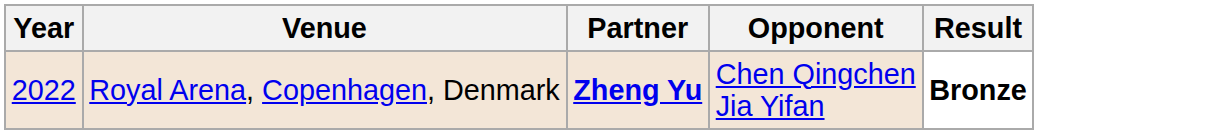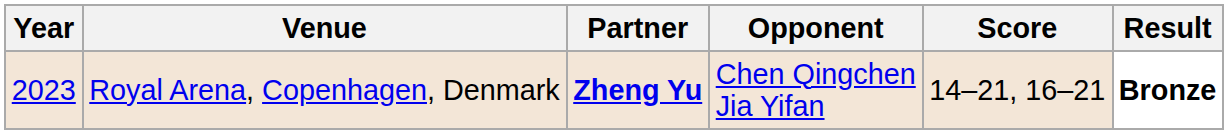 <table class="sortable wikitable" style="font-size: 90%;">
 <tr>
 <th>Year</th>
 <th>Venue</th>
 <th>Partner</th>
 <th>Opponent</th>
+<th>Score</th>
 <th>Result</th>
 </tr>
 <tr style="background:#F3E6D7">
-<td align="center"><a href='#'>2022</a></td>
+<td align="center"><a href='#'>2023</a></td>
 <td align="left"><a href='#'>Royal Arena</a>, <a href='#'>Copenhagen</a>, Denmark</td>
 <td align="left"><strong> <a href='#'>Zheng Yu</a></strong></td>
 <td align="left"> <a href='#'>Chen Qingchen</a><br> <a href='#'>Jia Yifan</a></td>
+<td align="left">14–21, 16–21</td>
 <td style="text-align:left; background:white"> <strong>Bronze</strong></td>
 </tr>
 </table>
